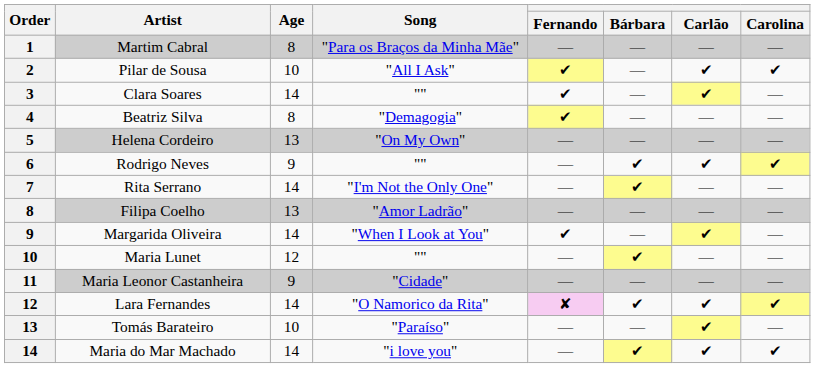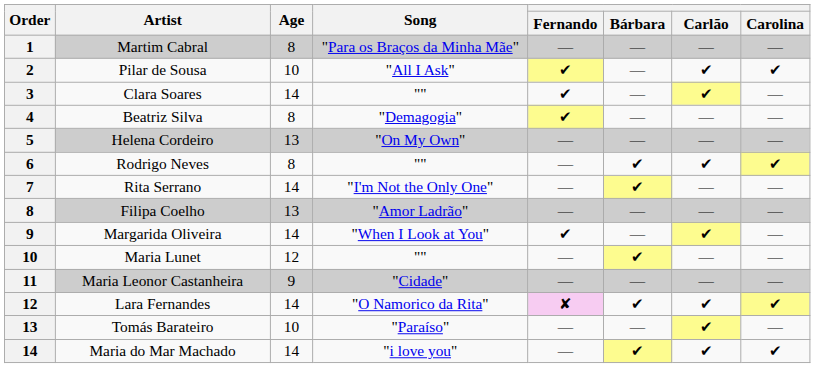 <table class="wikitable" style="text-align:center; line-height:17px; width:95%">
 <tr>
 <th rowspan="2" width="05%">Order</th>
 <th rowspan="2" width="25%">Artist</th>
 <th rowspan="2" width="05%">Age</th>
 <th rowspan="2" width="25%">Song</th>
 <th colspan="4"></th>
 </tr>
 <tr>
 <th width="08%">Fernando</th>
 <th width="08%">Bárbara</th>
 <th width="08%">Carlão</th>
 <th width="08%">Carolina</th>
 </tr>
 <tr style="background:#cdcdcd">
 <th>1</th>
 <td>Martim Cabral</td>
 <td>8</td>
 <td>"<a href='#'>Para os Braços da Minha Mãe</a>"</td>
 <td>—</td>
 <td>—</td>
 <td>—</td>
 <td>—</td>
 </tr>
 <tr>
 <th>2</th>
 <td>Pilar de Sousa</td>
 <td>10</td>
 <td>"<a href='#'>All I Ask</a>"</td>
 <td style="background:#fdfc8f">✔</td>
 <td>—</td>
 <td>✔</td>
 <td>✔</td>
 </tr>
 <tr>
 <th>3</th>
 <td>Clara Soares</td>
 <td>14</td>
 <td>""</td>
 <td>✔</td>
 <td>—</td>
 <td style="background:#fdfc8f">✔</td>
 <td>—</td>
 </tr>
 <tr>
 <th>4</th>
 <td>Beatriz Silva</td>
 <td>8</td>
 <td>"<a href='#'>Demagogia</a>"</td>
 <td style="background:#fdfc8f">✔</td>
 <td>—</td>
 <td>—</td>
 <td>—</td>
 </tr>
 <tr style="background:#cdcdcd">
 <th>5</th>
 <td>Helena Cordeiro</td>
 <td>13</td>
 <td>"<a href='#'>On My Own</a>"</td>
 <td>—</td>
 <td>—</td>
 <td>—</td>
 <td>—</td>
 </tr>
 <tr>
 <th>6</th>
 <td>Rodrigo Neves</td>
-<td>9</td>
+<td>8</td>
 <td>""</td>
 <td>—</td>
 <td>✔</td>
 <td>✔</td>
 <td style="background:#fdfc8f">✔</td>
 </tr>
 <tr>
 <th>7</th>
 <td>Rita Serrano</td>
 <td>14</td>
 <td>"<a href='#'>I'm Not the Only One</a>"</td>
 <td>—</td>
 <td style="background:#fdfc8f">✔</td>
 <td>—</td>
 <td>—</td>
 </tr>
 <tr style="background:#cdcdcd">
 <th>8</th>
 <td>Filipa Coelho</td>
 <td>13</td>
 <td>"<a href='#'>Amor Ladrão</a>"</td>
 <td>—</td>
 <td>—</td>
 <td>—</td>
 <td>—</td>
 </tr>
 <tr>
 <th>9</th>
 <td>Margarida Oliveira</td>
 <td>14</td>
 <td>"<a href='#'>When I Look at You</a>"</td>
 <td>✔</td>
 <td>—</td>
 <td style="background:#fdfc8f">✔</td>
 <td>—</td>
 </tr>
 <tr>
 <th>10</th>
 <td>Maria Lunet</td>
 <td>12</td>
 <td>""</td>
 <td>—</td>
 <td style="background:#fdfc8f">✔</td>
 <td>—</td>
 <td>—</td>
 </tr>
 <tr style="background:#cdcdcd">
 <th>11</th>
 <td>Maria Leonor Castanheira</td>
 <td>9</td>
 <td>"<a href='#'>Cidade</a>"</td>
 <td>—</td>
 <td>—</td>
 <td>—</td>
 <td>—</td>
 </tr>
 <tr>
 <th>12</th>
 <td>Lara Fernandes</td>
 <td>14</td>
 <td>"<a href='#'>O Namorico da Rita</a>"</td>
 <td style="background:#f7ccf2">✘</td>
 <td>✔</td>
 <td>✔</td>
 <td style="background:#fdfc8f">✔</td>
 </tr>
 <tr>
 <th>13</th>
 <td>Tomás Barateiro</td>
 <td>10</td>
 <td>"<a href='#'>Paraíso</a>"</td>
 <td>—</td>
 <td>—</td>
 <td style="background:#fdfc8f">✔</td>
 <td>—</td>
 </tr>
 <tr>
 <th>14</th>
 <td>Maria do Mar Machado</td>
 <td>14</td>
 <td>"<a href='#'>i love you</a>"</td>
 <td>—</td>
 <td style="background:#fdfc8f">✔</td>
 <td>✔</td>
 <td>✔</td>
 </tr>
 </table>
